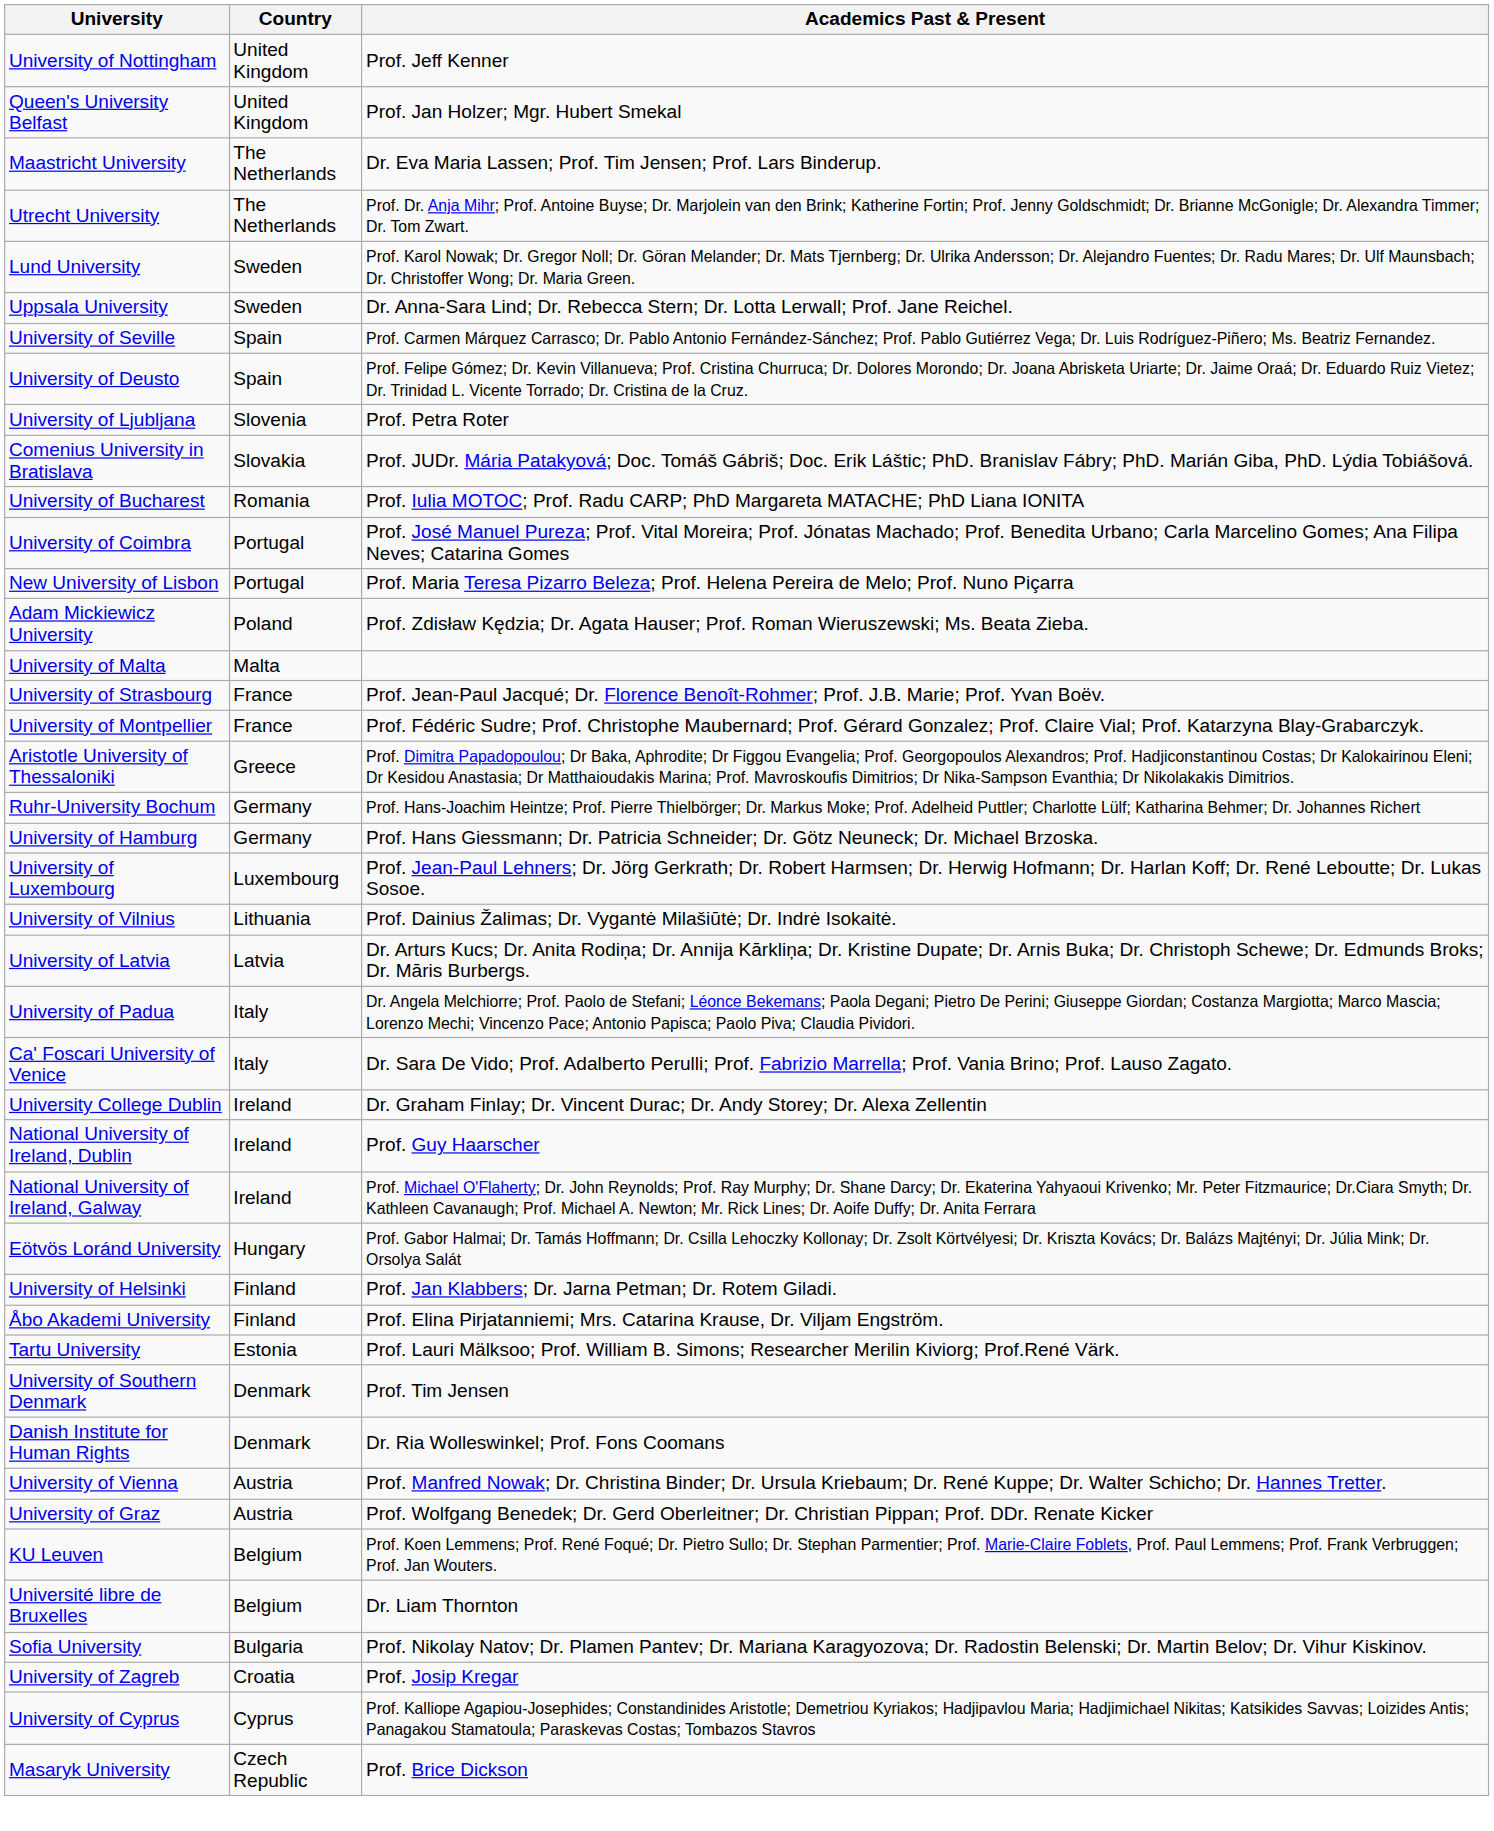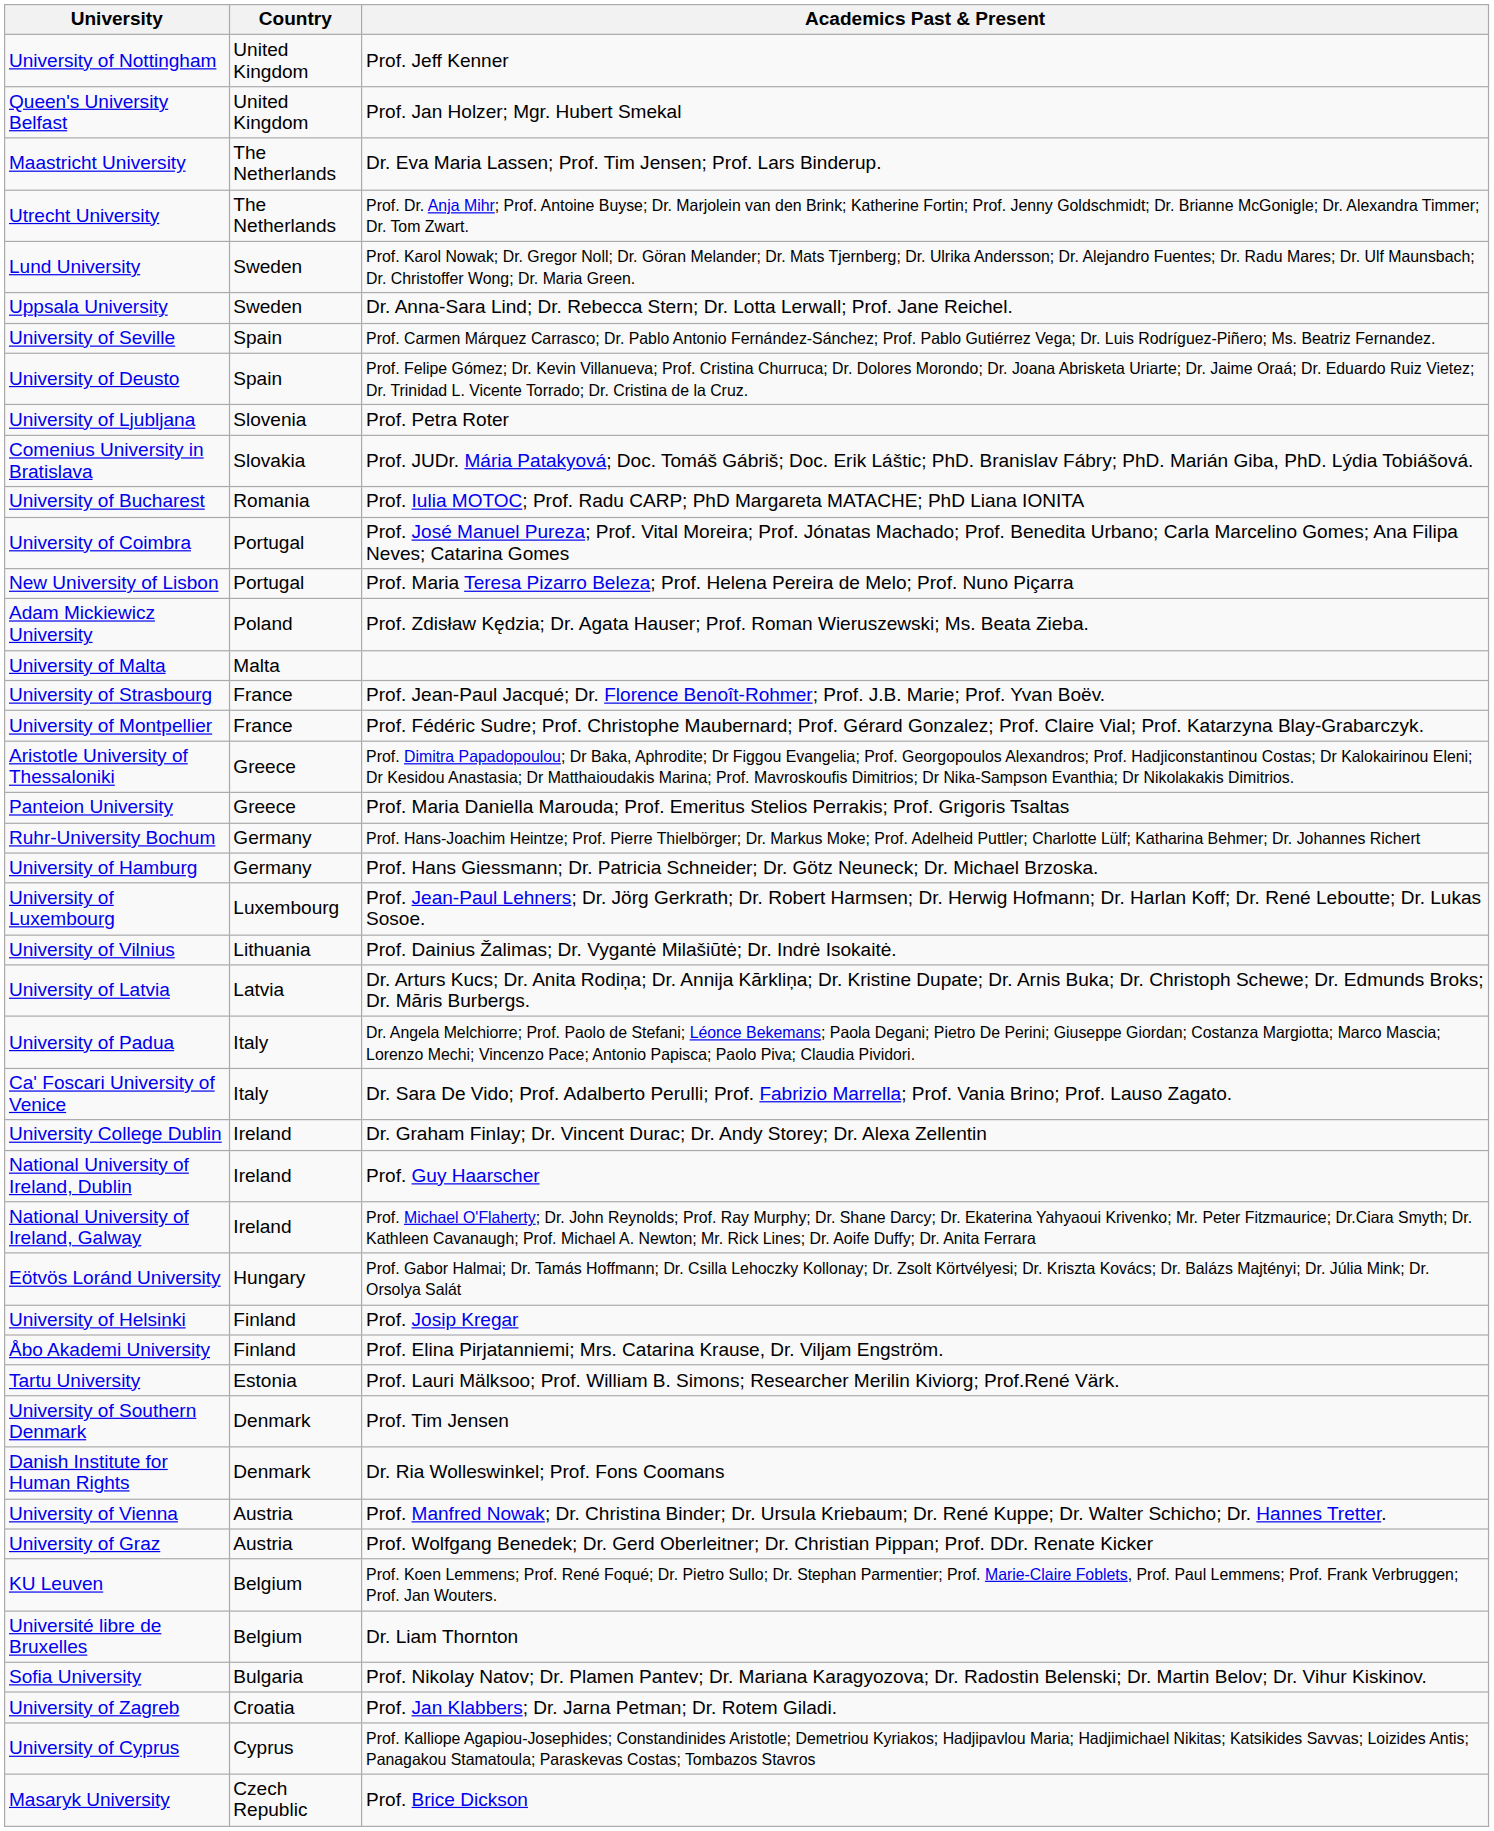 <table class="wikitable sortable">
 <tr>
 <th>University</th>
 <th>Country</th>
 <th>Academics Past & Present</th>
 </tr>
 <tr>
 <td><a href='#'>University of Nottingham</a></td>
 <td> United Kingdom</td>
 <td>Prof. Jeff Kenner</td>
 </tr>
 <tr>
 <td><a href='#'>Queen's University Belfast</a></td>
 <td> United Kingdom</td>
 <td>Prof. Jan Holzer; Mgr. Hubert Smekal</td>
 </tr>
 <tr>
 <td><a href='#'>Maastricht University</a></td>
 <td> The Netherlands</td>
 <td>Dr. Eva Maria Lassen; Prof. Tim Jensen; Prof. Lars Binderup.</td>
 </tr>
 <tr>
 <td><a href='#'>Utrecht University</a></td>
 <td> The Netherlands</td>
 <td><small>Prof. Dr. <a href='#'>Anja Mihr</a>; Prof. Antoine Buyse; Dr. Marjolein van den Brink; Katherine Fortin; Prof. Jenny Goldschmidt; Dr. Brianne McGonigle; Dr. Alexandra Timmer; Dr. Tom Zwart.</small></td>
 </tr>
 <tr>
 <td><a href='#'>Lund University</a></td>
 <td> Sweden</td>
 <td><small>Prof. Karol Nowak; Dr. Gregor Noll; Dr. Göran Melander; Dr. Mats Tjernberg; Dr. Ulrika Andersson; Dr. Alejandro Fuentes; Dr. Radu Mares; Dr. Ulf Maunsbach; Dr. Christoffer Wong; Dr. Maria Green.</small></td>
 </tr>
 <tr>
 <td><a href='#'>Uppsala University</a></td>
 <td> Sweden</td>
 <td>Dr. Anna-Sara Lind; Dr. Rebecca Stern; Dr. Lotta Lerwall; Prof. Jane Reichel.</td>
 </tr>
 <tr>
 <td><a href='#'>University of Seville</a></td>
 <td> Spain</td>
 <td><small>Prof. Carmen Márquez Carrasco; Dr. Pablo Antonio Fernández-Sánchez; Prof. Pablo Gutiérrez Vega; Dr. Luis Rodríguez-Piñero; Ms. Beatriz Fernandez.</small></td>
 </tr>
 <tr>
 <td><a href='#'>University of Deusto</a></td>
 <td> Spain</td>
 <td><small>Prof. Felipe Gómez; Dr. Kevin Villanueva; Prof. Cristina Churruca; Dr. Dolores Morondo; Dr. Joana Abrisketa Uriarte; Dr. Jaime Oraá; Dr. Eduardo Ruiz Vietez; Dr. Trinidad L. Vicente Torrado; Dr. Cristina de la Cruz.</small></td>
 </tr>
 <tr>
 <td><a href='#'>University of Ljubljana</a></td>
 <td> Slovenia</td>
 <td>Prof. Petra Roter</td>
 </tr>
 <tr>
 <td><a href='#'>Comenius University in Bratislava</a></td>
 <td> Slovakia</td>
 <td>Prof. JUDr. <a href='#'>Mária Patakyová</a>; Doc. Tomáš Gábriš;  Doc. Erik Láštic; PhD. Branislav Fábry; PhD. Marián Giba, PhD.  Lýdia Tobiášová.</td>
 </tr>
 <tr>
 <td><a href='#'>University of Bucharest</a></td>
 <td> Romania</td>
 <td>Prof. <a href='#'>Iulia MOTOC</a>; Prof. Radu CARP; PhD Margareta MATACHE; PhD Liana IONITA</td>
 </tr>
 <tr>
 <td><a href='#'>University of Coimbra</a></td>
 <td> Portugal</td>
 <td>Prof. <a href='#'>José Manuel Pureza</a>; Prof. Vital Moreira; Prof. Jónatas Machado; Prof. Benedita Urbano; Carla Marcelino Gomes; Ana Filipa Neves; Catarina Gomes</td>
 </tr>
 <tr>
 <td><a href='#'>New University of Lisbon</a></td>
 <td> Portugal</td>
 <td>Prof. Maria <a href='#'>Teresa Pizarro Beleza</a>; Prof. Helena Pereira de Melo; Prof. Nuno Piçarra</td>
 </tr>
 <tr>
 <td><a href='#'>Adam Mickiewicz University</a></td>
 <td> Poland</td>
 <td>Prof. Zdisław Kędzia; Dr. Agata Hauser; Prof. Roman Wieruszewski; Ms. Beata Zieba.</td>
 </tr>
 <tr>
 <td><a href='#'>University of Malta</a></td>
 <td> Malta</td>
 <td></td>
 </tr>
 <tr>
 <td><a href='#'>University of Strasbourg</a></td>
 <td> France</td>
 <td>Prof. Jean-Paul Jacqué; Dr. <a href='#'>Florence Benoît-Rohmer</a>; Prof. J.B. Marie; Prof. Yvan Boëv.</td>
 </tr>
 <tr>
 <td><a href='#'>University of Montpellier</a></td>
 <td> France</td>
 <td>Prof. Fédéric Sudre; Prof. Christophe Maubernard; Prof. Gérard Gonzalez; Prof. Claire Vial; Prof. Katarzyna Blay-Grabarczyk.</td>
 </tr>
 <tr>
 <td><a href='#'>Aristotle University of Thessaloniki</a></td>
 <td> Greece</td>
 <td><small>Prof. <a href='#'>Dimitra Papadopoulou</a>; Dr Baka, Aphrodite; Dr Figgou Evangelia; Prof. Georgopoulos Alexandros; Prof. Hadjiconstantinou Costas; Dr Kalokairinou Eleni; Dr Kesidou Anastasia; Dr Matthaioudakis Marina; Prof. Mavroskoufis Dimitrios; Dr Nika-Sampson Evanthia; Dr Nikolakakis Dimitrios.</small></td>
 </tr>
 <tr>
+<td><a href='#'>Panteion University</a></td>
+<td> Greece</td>
+<td>Prof. Maria Daniella Marouda; Prof. Emeritus Stelios Perrakis; Prof. Grigoris Tsaltas</td>
+</tr>
+<tr>
 <td><a href='#'>Ruhr-University Bochum</a></td>
 <td> Germany</td>
 <td><small>Prof. Hans-Joachim Heintze; Prof. Pierre Thielbörger; Dr. Markus Moke; Prof. Adelheid Puttler; Charlotte Lülf; Katharina Behmer; Dr. Johannes Richert</small></td>
 </tr>
 <tr>
 <td><a href='#'>University of Hamburg</a></td>
 <td> Germany</td>
 <td>Prof. Hans Giessmann; Dr. Patricia Schneider; Dr. Götz Neuneck; Dr. Michael Brzoska.</td>
 </tr>
 <tr>
 <td><a href='#'>University of Luxembourg</a></td>
 <td> Luxembourg</td>
 <td>Prof. <a href='#'>Jean-Paul Lehners</a>; Dr. Jörg Gerkrath; Dr. Robert Harmsen; Dr. Herwig Hofmann; Dr. Harlan Koff; Dr. René Leboutte; Dr. Lukas Sosoe.</td>
 </tr>
 <tr>
 <td><a href='#'>University of Vilnius</a></td>
 <td> Lithuania</td>
 <td>Prof. Dainius Žalimas; Dr. Vygantė Milašiūtė; Dr. Indrė Isokaitė.</td>
 </tr>
 <tr>
 <td><a href='#'>University of Latvia</a></td>
 <td> Latvia</td>
 <td>Dr. Arturs Kucs; Dr. Anita Rodiņa; Dr. Annija Kārkliņa; Dr. Kristine Dupate; Dr. Arnis Buka; Dr. Christoph Schewe; Dr. Edmunds Broks; Dr. Māris Burbergs.</td>
 </tr>
 <tr>
 <td><a href='#'>University of Padua</a></td>
 <td> Italy</td>
 <td><small>Dr. Angela Melchiorre; Prof. Paolo de Stefani; <a href='#'>Léonce Bekemans</a>; Paola Degani; Pietro De Perini; Giuseppe Giordan; Costanza Margiotta; Marco Mascia; Lorenzo Mechi; Vincenzo Pace; Antonio Papisca; Paolo Piva; Claudia Pividori.</small></td>
 </tr>
 <tr>
 <td><a href='#'>Ca' Foscari University of Venice</a></td>
 <td> Italy</td>
 <td>Dr. Sara De Vido; Prof. Adalberto Perulli; Prof. <a href='#'>Fabrizio Marrella</a>; Prof. Vania Brino; Prof. Lauso Zagato.</td>
 </tr>
 <tr>
 <td><a href='#'>University College Dublin</a></td>
 <td> Ireland</td>
 <td>Dr. Graham Finlay; Dr. Vincent Durac; Dr. Andy Storey; Dr. Alexa Zellentin</td>
 </tr>
 <tr>
 <td><a href='#'>National University of Ireland, Dublin</a></td>
 <td> Ireland</td>
 <td>Prof. <a href='#'>Guy Haarscher</a></td>
 </tr>
 <tr>
 <td><a href='#'>National University of Ireland, Galway</a></td>
 <td> Ireland</td>
 <td><small>Prof. <a href='#'>Michael O'Flaherty</a>; Dr. John Reynolds; Prof. Ray Murphy; Dr. Shane Darcy; Dr. Ekaterina Yahyaoui Krivenko; Mr. Peter Fitzmaurice; Dr.Ciara Smyth; Dr. Kathleen Cavanaugh; Prof. Michael A. Newton; Mr. Rick Lines; Dr. Aoife Duffy; Dr. Anita Ferrara</small></td>
 </tr>
 <tr>
 <td><a href='#'>Eötvös Loránd University</a></td>
 <td> Hungary</td>
 <td><small>Prof. Gabor Halmai; Dr. Tamás Hoffmann; Dr. Csilla Lehoczky Kollonay; Dr. Zsolt Körtvélyesi; Dr. Kriszta Kovács; Dr. Balázs Majtényi; Dr. Júlia Mink; Dr. Orsolya Salát</small></td>
 </tr>
 <tr>
 <td><a href='#'>University of Helsinki</a></td>
 <td> Finland</td>
-<td>Prof. <a href='#'>Jan Klabbers</a>; Dr. Jarna Petman; Dr. Rotem Giladi.</td>
+<td>Prof. <a href='#'>Josip Kregar</a></td>
 </tr>
 <tr>
 <td><a href='#'>Åbo Akademi University</a></td>
 <td> Finland</td>
 <td>Prof. Elina Pirjatanniemi; Mrs. Catarina Krause, Dr. Viljam Engström.</td>
 </tr>
 <tr>
 <td><a href='#'>Tartu University</a></td>
 <td> Estonia</td>
 <td>Prof. Lauri Mälksoo; Prof. William B. Simons; Researcher Merilin Kiviorg; Prof.René Värk.</td>
 </tr>
 <tr>
 <td><a href='#'>University of Southern Denmark</a></td>
 <td> Denmark</td>
 <td>Prof. Tim Jensen</td>
 </tr>
 <tr>
 <td><a href='#'>Danish Institute for Human Rights</a></td>
 <td> Denmark</td>
 <td>Dr. Ria Wolleswinkel; Prof. Fons Coomans</td>
 </tr>
 <tr>
 <td><a href='#'>University of Vienna</a></td>
 <td> Austria</td>
 <td>Prof. <a href='#'>Manfred Nowak</a>; Dr. Christina Binder; Dr. Ursula Kriebaum; Dr. René Kuppe; Dr. Walter Schicho; Dr. <a href='#'>Hannes Tretter</a>.</td>
 </tr>
 <tr>
 <td><a href='#'>University of Graz</a></td>
 <td> Austria</td>
 <td>Prof. Wolfgang Benedek; Dr. Gerd Oberleitner; Dr. Christian Pippan; Prof. DDr. Renate Kicker</td>
 </tr>
 <tr>
 <td><a href='#'>KU Leuven</a></td>
 <td> Belgium</td>
 <td><small>Prof. Koen Lemmens; Prof. René Foqué; Dr.  Pietro Sullo; Dr. Stephan Parmentier; Prof. <a href='#'>Marie-Claire Foblets</a>, Prof. Paul Lemmens; Prof. Frank Verbruggen; Prof. Jan Wouters.</small></td>
 </tr>
 <tr>
 <td><a href='#'>Université libre de Bruxelles</a></td>
 <td> Belgium</td>
 <td>Dr. Liam Thornton</td>
 </tr>
 <tr>
 <td><a href='#'>Sofia University</a></td>
 <td> Bulgaria</td>
 <td>Prof. Nikolay Natov; Dr. Plamen Pantev; Dr. Mariana Karagyozova; Dr. Radostin Belenski; Dr. Martin Belov; Dr. Vihur Kiskinov.</td>
 </tr>
 <tr>
 <td><a href='#'>University of Zagreb</a></td>
 <td> Croatia</td>
-<td>Prof. <a href='#'>Josip Kregar</a></td>
+<td>Prof. <a href='#'>Jan Klabbers</a>; Dr. Jarna Petman; Dr. Rotem Giladi.</td>
 </tr>
 <tr>
 <td><a href='#'>University of Cyprus</a></td>
 <td> Cyprus</td>
 <td><small>Prof. Kalliope Agapiou-Josephides; Constandinides Aristotle; Demetriou Kyriakos; Hadjipavlou Maria; Hadjimichael Nikitas; Katsikides Savvas; Loizides Antis; Panagakou Stamatoula; Paraskevas Costas; Tombazos Stavros</small></td>
 </tr>
 <tr>
 <td><a href='#'>Masaryk University</a></td>
 <td> Czech Republic</td>
 <td>Prof. <a href='#'>Brice Dickson</a></td>
 </tr>
 <tr>
 </tr>
 </table>
